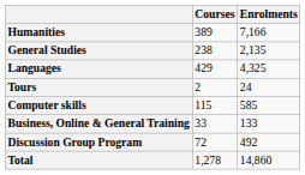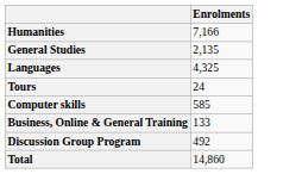 <table class="wikitable">
 <tr>
 <th scope="col"></th>
-<th scope="col">Courses</th>
 <th scope="col">Enrolments</th>
 </tr>
 <tr>
 <th scope="row" style="text-align: left;">Humanities</th>
-<td>389</td>
 <td>7,166</td>
 </tr>
 <tr>
 <th scope="row" style="text-align: left;">General Studies</th>
-<td>238</td>
 <td>2,135</td>
 </tr>
 <tr>
 <th scope="row" style="text-align: left;">Languages</th>
-<td>429</td>
 <td>4,325</td>
 </tr>
 <tr>
 <th scope="row" style="text-align: left;">Tours</th>
-<td>2</td>
 <td>24</td>
 </tr>
 <tr>
 <th scope="row" style="text-align: left;">Computer skills</th>
-<td>115</td>
 <td>585</td>
 </tr>
 <tr>
 <th scope="row" style="text-align: left;">Business, Online & General Training</th>
-<td>33</td>
 <td>133</td>
 </tr>
 <tr>
 <th scope="row" style="text-align: left;">Discussion Group Program</th>
-<td>72</td>
 <td>492</td>
 </tr>
 <tr>
 <th scope="row" style="text-align: left;">Total</th>
-<td>1,278</td>
 <td>14,860</td>
 </tr>
 </table>
